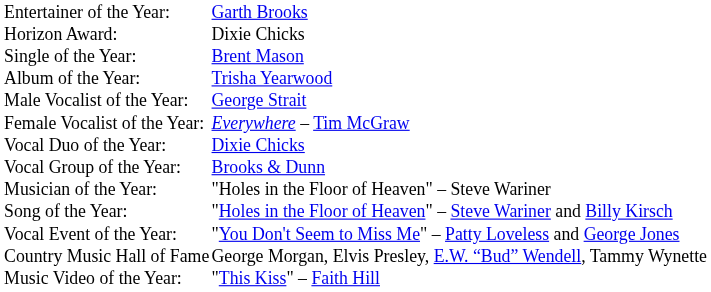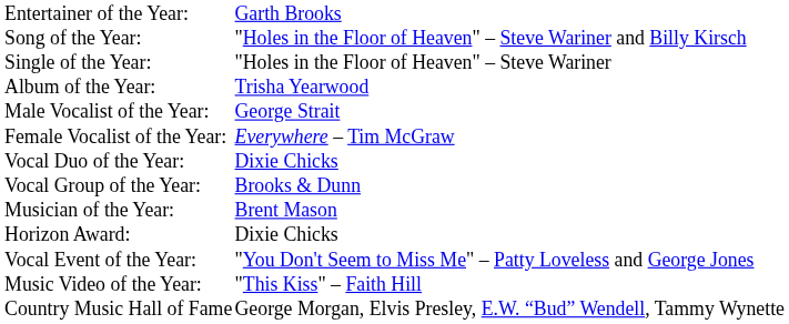 <table cellspacing="0" border="0" cellpadding="1">
 <tr>
 <td>Entertainer of the Year:</td>
 <td><a href='#'>Garth Brooks</a></td>
 </tr>
 <tr>
-<td>Horizon Award:</td>
-<td>Dixie Chicks</td>
+<td>Song of the Year:</td>
+<td>"<a href='#'>Holes in the Floor of Heaven</a>" – <a href='#'>Steve Wariner</a> and <a href='#'>Billy Kirsch</a></td>
 </tr>
 <tr>
 <td>Single of the Year:</td>
-<td><a href='#'>Brent Mason</a></td>
+<td>"Holes in the Floor of Heaven" – Steve Wariner</td>
 </tr>
 <tr>
 <td>Album of the Year:</td>
 <td><a href='#'>Trisha Yearwood</a></td>
 </tr>
 <tr>
 <td>Male Vocalist of the Year:</td>
 <td><a href='#'>George Strait</a></td>
 </tr>
 <tr>
 <td>Female Vocalist of the Year:</td>
 <td><em><a href='#'>Everywhere</a></em> – <a href='#'>Tim McGraw</a></td>
 </tr>
 <tr>
 <td>Vocal Duo of the Year:</td>
 <td><a href='#'>Dixie Chicks</a></td>
 </tr>
 <tr>
 <td>Vocal Group of the Year:</td>
 <td><a href='#'>Brooks & Dunn</a></td>
 </tr>
 <tr>
 <td>Musician of the Year:</td>
-<td>"Holes in the Floor of Heaven" – Steve Wariner</td>
+<td><a href='#'>Brent Mason</a></td>
 </tr>
 <tr>
-<td>Song of the Year:</td>
-<td>"<a href='#'>Holes in the Floor of Heaven</a>" – <a href='#'>Steve Wariner</a> and <a href='#'>Billy Kirsch</a></td>
+<td>Horizon Award:</td>
+<td>Dixie Chicks</td>
 </tr>
 <tr>
 <td>Vocal Event of the Year:</td>
 <td>"<a href='#'>You Don't Seem to Miss Me</a>" – <a href='#'>Patty Loveless</a> and <a href='#'>George Jones</a></td>
 </tr>
 <tr>
+<td>Music Video of the Year:</td>
+<td>"<a href='#'>This Kiss</a>" – <a href='#'>Faith Hill</a></td>
+</tr>
+<tr>
 <td>Country Music Hall of Fame</td>
 <td>George Morgan, Elvis Presley, <a href='#'>E.W. “Bud” Wendell</a>, Tammy Wynette</td>
 </tr>
-<tr>
-<td>Music Video of the Year:</td>
-<td>"<a href='#'>This Kiss</a>" – <a href='#'>Faith Hill</a></td>
-</tr>
 </table>
